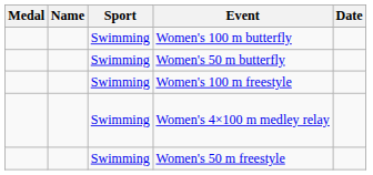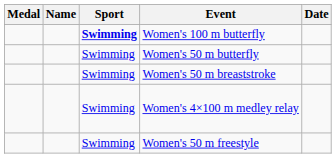 <table class="wikitable sortable" style="font-size:90%">
 <tr>
 <th>Medal</th>
 <th>Name</th>
 <th>Sport</th>
 <th>Event</th>
 <th>Date</th>
 </tr>
 <tr>
 <td></td>
 <td></td>
-<td><a href='#'>Swimming</a></td>
+<td><strong><a href='#'>Swimming</a></strong></td>
 <td><a href='#'>Women's 100 m butterfly</a></td>
 <td></td>
 </tr>
 <tr>
 <td></td>
 <td></td>
 <td><a href='#'>Swimming</a></td>
 <td><a href='#'>Women's 50 m butterfly</a></td>
 <td></td>
 </tr>
 <tr>
 <td></td>
 <td></td>
 <td><a href='#'>Swimming</a></td>
-<td><a href='#'>Women's 100 m freestyle</a></td>
+<td><a href='#'>Women's 50 m breaststroke</a></td>
 <td></td>
 </tr>
 <tr>
 <td></td>
 <td><br><br><br></td>
 <td><a href='#'>Swimming</a></td>
 <td><a href='#'>Women's 4×100 m medley relay</a></td>
 <td></td>
 </tr>
 <tr>
 <td></td>
 <td></td>
 <td><a href='#'>Swimming</a></td>
 <td><a href='#'>Women's 50 m freestyle</a></td>
 <td></td>
 </tr>
 </table>
